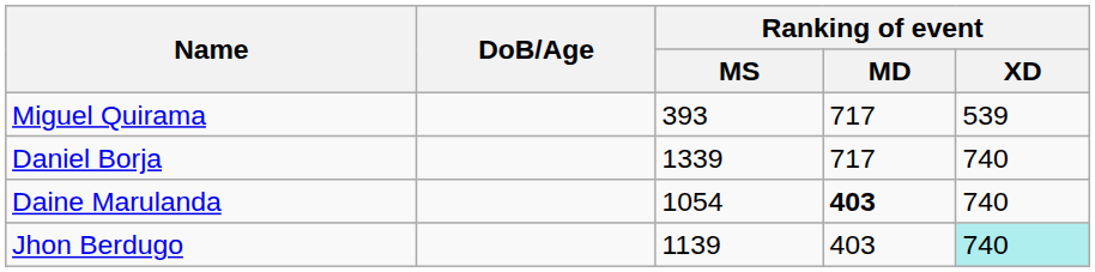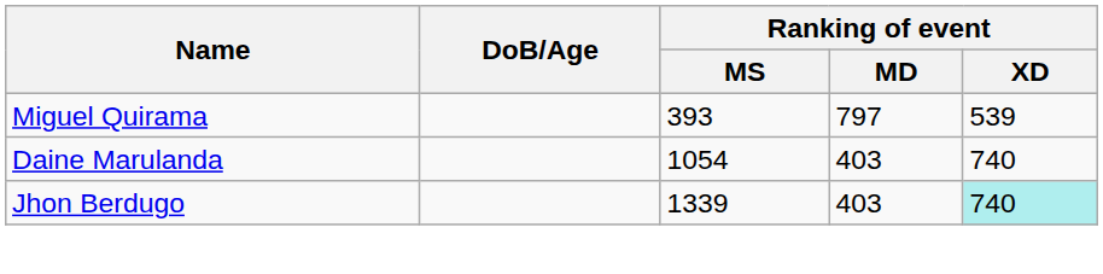 <table class="wikitable" style="width:600px; font-size:95%;">
 <tr>
 <th rowspan="2" align="left">Name</th>
 <th rowspan="2" align="left">DoB/Age</th>
 <th colspan="3" align="center">Ranking of event</th>
 </tr>
 <tr>
 <th align="center">MS</th>
 <th>MD</th>
 <th align="center">XD</th>
 </tr>
 <tr>
 <td><a href='#'>Miguel Quirama</a></td>
 <td></td>
 <td>393</td>
-<td>717</td>
+<td>797</td>
 <td>539</td>
-</tr>
-<tr>
-<td><a href='#'>Daniel Borja</a></td>
-<td></td>
-<td>1339</td>
-<td>717</td>
-<td>740</td>
 </tr>
 <tr>
 <td><a href='#'>Daine Marulanda</a></td>
 <td></td>
 <td>1054</td>
-<td><strong>403</strong></td>
+<td>403</td>
 <td>740</td>
 </tr>
 <tr>
 <td><a href='#'>Jhon Berdugo</a></td>
 <td></td>
-<td>1139</td>
+<td>1339</td>
 <td>403</td>
 <td style="background: paleturquoise;">740</td>
 </tr>
 </table>
